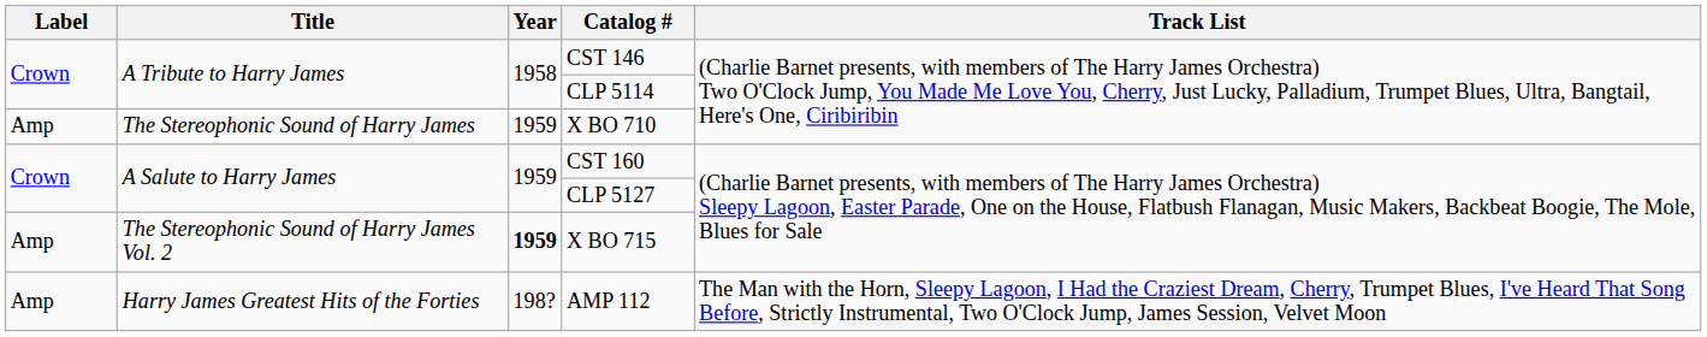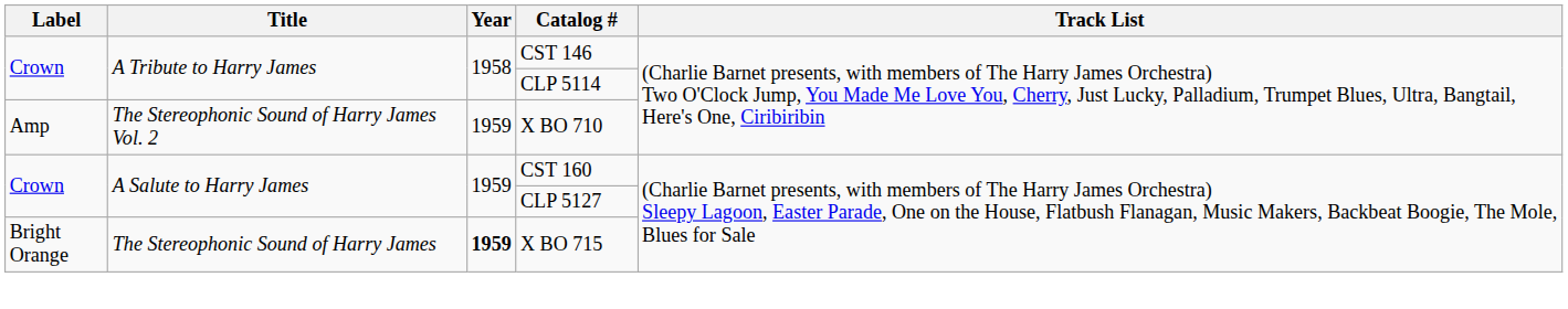 <table class="wikitable sortable">
 <tr>
 <th scope="col" style="width: 75px;">Label</th>
 <th scope="col" style="width: 280px;">Title</th>
 <th scope="col" style="width: 30px;">Year</th>
 <th scope="col" style="width: 90px;">Catalog #</th>
 <th>Track List</th>
 </tr>
 <tr>
 <td rowspan="2"><a href='#'>Crown</a></td>
 <td rowspan="2"><em>A Tribute to Harry James</em></td>
 <td rowspan="2">1958</td>
 <td>CST 146</td>
 <td rowspan="3">(Charlie Barnet presents, with members of The Harry James Orchestra)<br>Two O'Clock Jump, <a href='#'>You Made Me Love You</a>, <a href='#'>Cherry</a>, Just Lucky, Palladium, Trumpet Blues, Ultra, Bangtail, Here's One, <a href='#'>Ciribiribin</a></td>
 </tr>
 <tr>
 <td>CLP 5114</td>
 </tr>
 <tr>
 <td>Amp</td>
-<td><em>The Stereophonic Sound of Harry James</em></td>
+<td><em>The Stereophonic Sound of Harry James Vol. 2</em></td>
 <td>1959</td>
 <td>X BO 710</td>
 </tr>
 <tr>
 <td rowspan="2"><a href='#'>Crown</a></td>
 <td rowspan="2"><em>A Salute to Harry James</em></td>
 <td rowspan="2">1959</td>
 <td>CST 160</td>
 <td rowspan="3">(Charlie Barnet presents, with members of The Harry James Orchestra)<br><a href='#'>Sleepy Lagoon</a>, <a href='#'>Easter Parade</a>, One on the House, Flatbush Flanagan, Music Makers, Backbeat Boogie, The Mole, Blues for Sale</td>
 </tr>
 <tr>
 <td>CLP 5127</td>
 </tr>
 <tr>
-<td>Amp</td>
-<td><em>The Stereophonic Sound of Harry James Vol. 2</em></td>
+<td>Bright Orange</td>
+<td><em>The Stereophonic Sound of Harry James</em></td>
 <td><strong>1959</strong></td>
 <td>X BO 715</td>
 </tr>
-<tr>
-<td>Amp</td>
-<td><em>Harry James Greatest Hits of the Forties</em></td>
-<td>198?</td>
-<td>AMP 112</td>
-<td>The Man with the Horn, <a href='#'>Sleepy Lagoon</a>, <a href='#'>I Had the Craziest Dream</a>, <a href='#'>Cherry</a>, Trumpet Blues, <a href='#'>I've Heard That Song Before</a>, Strictly Instrumental, Two O'Clock Jump, James Session, Velvet Moon</td>
-</tr>
 </table>
